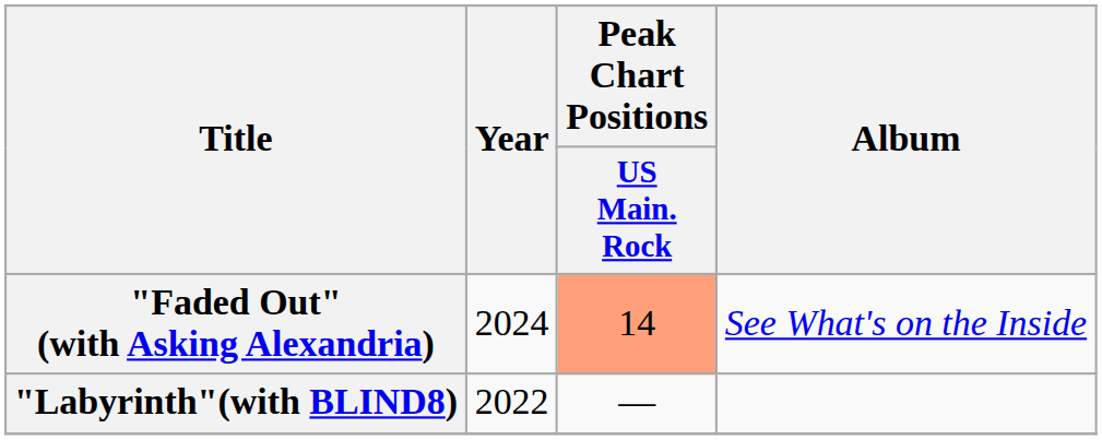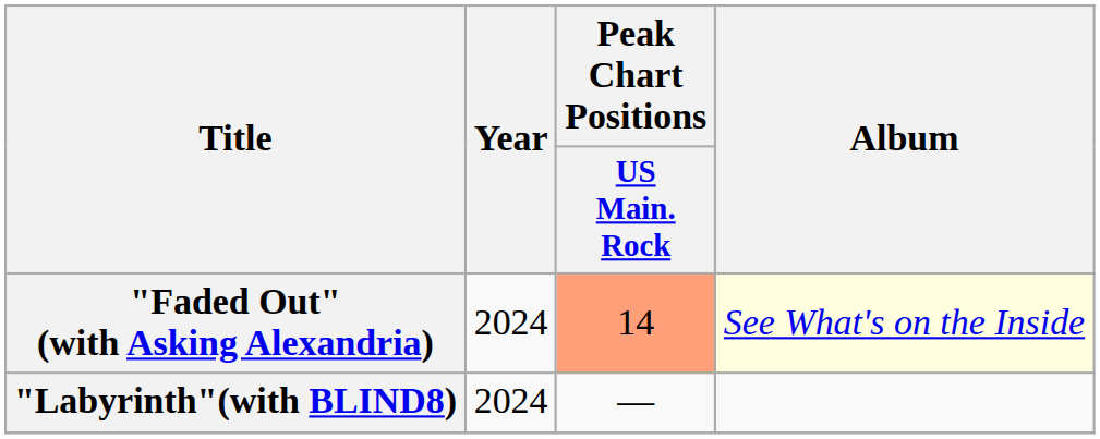 <table class="wikitable plainrowheaders" style="text-align:center;">
 <tr>
 <th scope="col" rowspan="2">Title</th>
 <th scope="col" rowspan="2">Year</th>
 <th scope="col" colspan="1">Peak Chart Positions</th>
 <th scope="col" rowspan="2">Album</th>
 </tr>
 <tr>
 <th scope="col" style="width:3em;font-size:85%;"><a href='#'>US<br>Main.<br>Rock</a></th>
 </tr>
 <tr>
 <th scope="row">"Faded Out"<br><span>(with <a href='#'>Asking Alexandria</a>)</span></th>
 <td>2024</td>
 <td style="background: lightsalmon;">14</td>
-<td><em><a href='#'>See What's on the Inside</a></em></td>
+<td style="background: lightyellow;"><em><a href='#'>See What's on the Inside</a></em></td>
 </tr>
 <tr>
 <th scope="row">"Labyrinth"<span>(with <a href='#'>BLIND8</a>)</span></th>
-<td>2022</td>
+<td>2024</td>
 <td>—</td>
 <td></td>
 </tr>
 <tr>
 </tr>
 </table>
